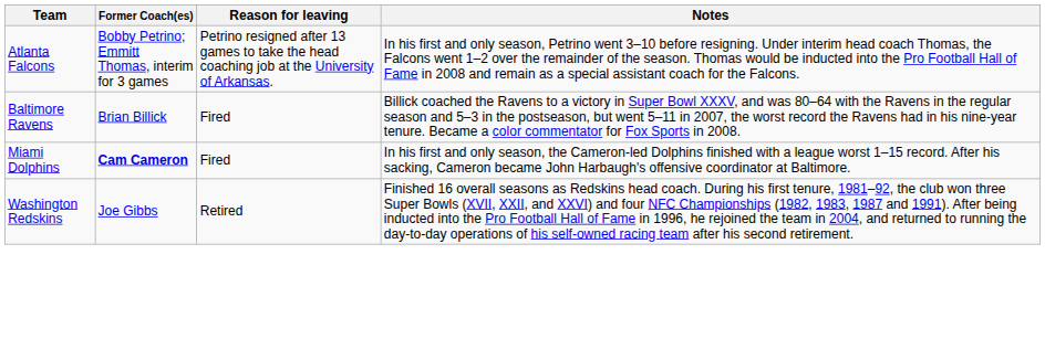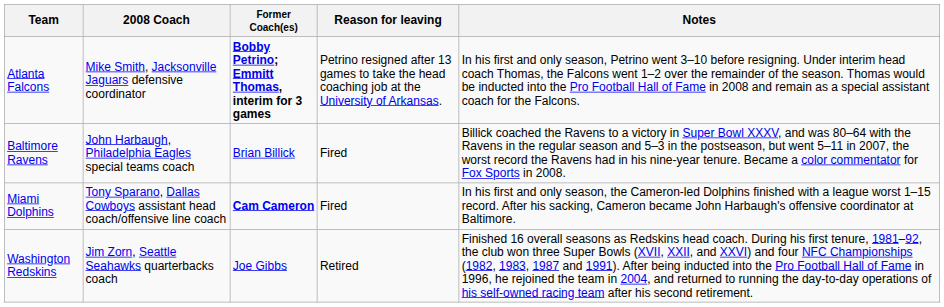 <table class="wikitable sortable plainrowheaders">
 <tr>
 <th>Team</th>
+<th>2008 Coach</th>
 <th><small>Former Coach(es)</small></th>
 <th>Reason for leaving</th>
 <th class="unsortable">Notes</th>
 </tr>
 <tr>
 <td><a href='#'>Atlanta Falcons</a></td>
-<td><a href='#'>Bobby Petrino</a>; <br><a href='#'>Emmitt Thomas</a>, interim for 3 games</td>
+<td><a href='#'>Mike Smith</a>, <a href='#'>Jacksonville Jaguars</a> defensive coordinator</td>
+<td><strong><a href='#'>Bobby Petrino</a>; <br><a href='#'>Emmitt Thomas</a>, interim for 3 games</strong></td>
 <td>Petrino resigned after 13 games to take the head coaching job at the <a href='#'>University of Arkansas</a>.</td>
 <td>In his first and only season, Petrino went 3–10 before resigning. Under interim head coach Thomas, the Falcons went 1–2 over the remainder of the season. Thomas would be inducted into the <a href='#'>Pro Football Hall of Fame</a> in 2008 and remain as a special assistant coach for the Falcons.</td>
 </tr>
 <tr>
 <td><a href='#'>Baltimore Ravens</a></td>
+<td><a href='#'>John Harbaugh</a>, <a href='#'>Philadelphia Eagles</a> special teams coach</td>
 <td><a href='#'>Brian Billick</a></td>
 <td>Fired</td>
 <td>Billick coached the Ravens to a victory in <a href='#'>Super Bowl XXXV</a>, and was 80–64 with the Ravens in the regular season and 5–3 in the postseason, but went 5–11 in 2007, the worst record the Ravens had in his nine-year tenure. Became a <a href='#'>color commentator</a> for <a href='#'>Fox Sports</a> in 2008.</td>
 </tr>
 <tr>
 <td><a href='#'>Miami Dolphins</a></td>
+<td><a href='#'>Tony Sparano</a>, <a href='#'>Dallas Cowboys</a> assistant head coach/offensive line coach</td>
 <td><strong><a href='#'>Cam Cameron</a></strong></td>
 <td>Fired</td>
 <td>In his first and only season, the Cameron-led Dolphins finished with a league worst 1–15 record. After his sacking, Cameron became John Harbaugh's offensive coordinator at Baltimore.</td>
 </tr>
 <tr>
 <td><a href='#'>Washington Redskins</a></td>
+<td><a href='#'>Jim Zorn</a>, <a href='#'>Seattle Seahawks</a> quarterbacks coach</td>
 <td><a href='#'>Joe Gibbs</a></td>
 <td>Retired</td>
 <td>Finished 16 overall seasons as Redskins head coach. During his first tenure, <a href='#'>1981</a>–<a href='#'>92</a>, the club won three Super Bowls (<a href='#'>XVII</a>, <a href='#'>XXII</a>, and <a href='#'>XXVI</a>) and four <a href='#'>NFC Championships</a> (<a href='#'>1982</a>, <a href='#'>1983</a>, <a href='#'>1987</a> and <a href='#'>1991</a>). After being inducted into the <a href='#'>Pro Football Hall of Fame</a> in 1996, he rejoined the team in <a href='#'>2004</a>, and returned to running the day-to-day operations of <a href='#'>his self-owned racing team</a> after his second retirement.</td>
 </tr>
 </table>
